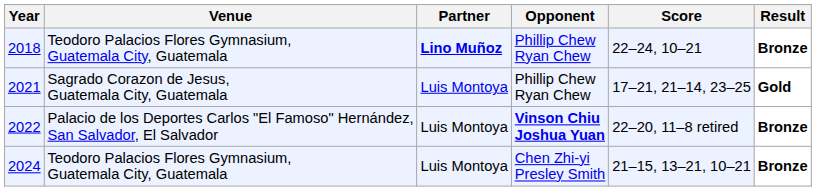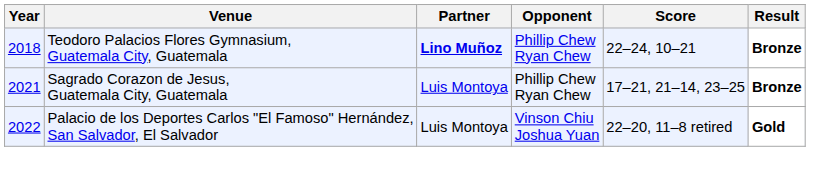 <table class="sortable wikitable" style="font-size: 90%;">
 <tr>
 <th>Year</th>
 <th>Venue</th>
 <th>Partner</th>
 <th>Opponent</th>
 <th>Score</th>
 <th>Result</th>
 </tr>
 <tr style="background:#ECF2FF">
 <td align="center"><a href='#'>2018</a></td>
 <td align="left">Teodoro Palacios Flores Gymnasium,<br><a href='#'>Guatemala City</a>, Guatemala</td>
 <td align="left"><strong> <a href='#'>Lino Muñoz</a></strong></td>
 <td align="left"> <a href='#'>Phillip Chew</a><br> <a href='#'>Ryan Chew</a></td>
 <td align="left">22–24, 10–21</td>
 <td style="text-align:left; background:white"> <strong>Bronze</strong></td>
 </tr>
 <tr style="background:#ECF2FF">
 <td align="center"><a href='#'>2021</a></td>
 <td align="left">Sagrado Corazon de Jesus,<br>Guatemala City, Guatemala</td>
 <td align="left"> <a href='#'>Luis Montoya</a></td>
 <td align="left"> Phillip Chew <br> Ryan Chew</td>
 <td align="left">17–21, 21–14, 23–25</td>
-<td style="text-align:left; background:white"> <strong>Gold</strong></td>
+<td style="text-align:left; background:white"> <strong>Bronze</strong></td>
 </tr>
 <tr style="background:#ECF2FF">
 <td align="center"><a href='#'>2022</a></td>
 <td align="left">Palacio de los Deportes Carlos "El Famoso" Hernández,<br><a href='#'>San Salvador</a>, El Salvador</td>
 <td align="left"> Luis Montoya</td>
-<td align="left"><strong> <a href='#'>Vinson Chiu</a><br> <a href='#'>Joshua Yuan</a></strong></td>
+<td align="left"> <a href='#'>Vinson Chiu</a><br> <a href='#'>Joshua Yuan</a></td>
 <td align="left">22–20, 11–8 retired</td>
-<td style="text-align:left; background:white"> <strong>Bronze</strong></td>
-</tr>
-<tr style="background:#ECF2FF">
-<td align="center"><a href='#'>2024</a></td>
-<td align="left">Teodoro Palacios Flores Gymnasium,<br>Guatemala City, Guatemala</td>
-<td align="left"> Luis Montoya</td>
-<td align="left"> <a href='#'>Chen Zhi-yi</a><br> <a href='#'>Presley Smith</a></td>
-<td align="left">21–15, 13–21, 10–21</td>
-<td style="text-align:left; background:white"> <strong>Bronze</strong></td>
+<td style="text-align:left; background:white"> <strong>Gold</strong></td>
 </tr>
 </table>
